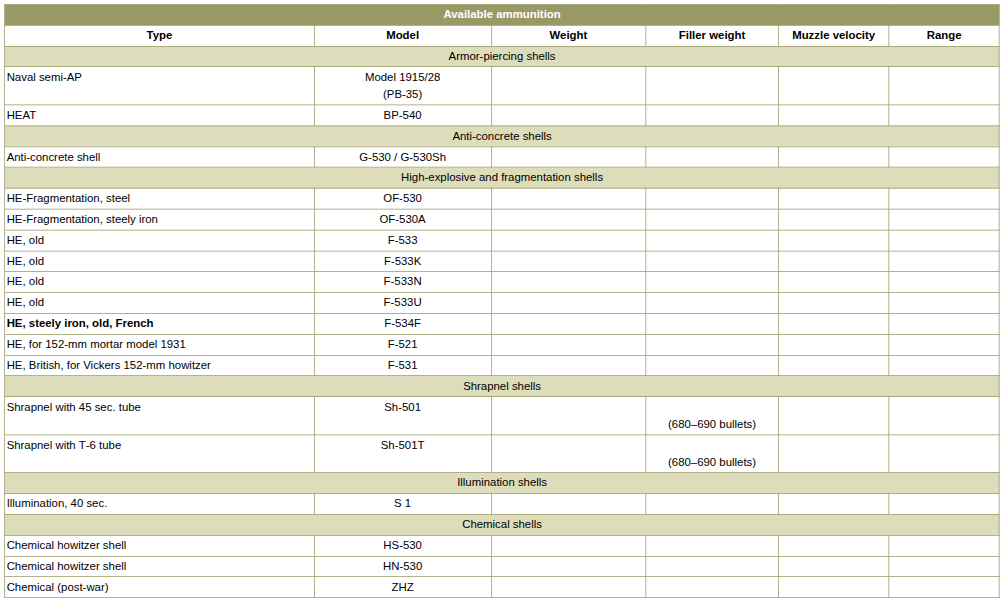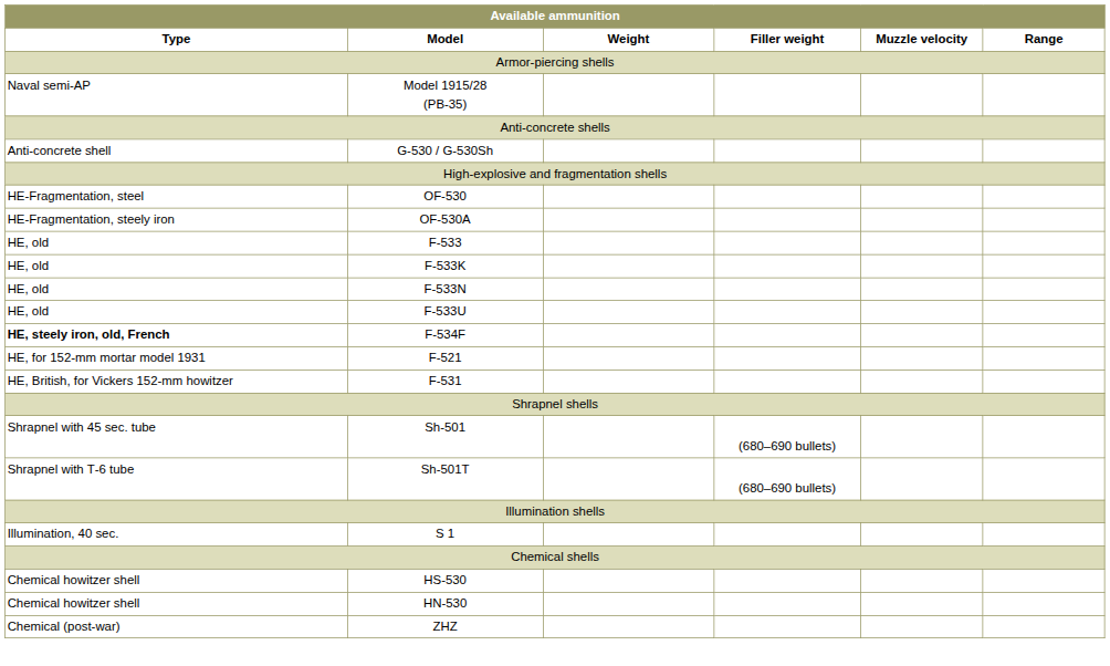 <table border=0 cellspacing=0 cellpadding=2 style="margin:0 0 .5em 1em; width:105%; background:#fff; border-collapse:collapse; border:1px solid #996; line-height:1.5; font-size:95%">
 <tr style="vertical-align:top; text-align:center; border:1px solid #996; background-color:#996; color:#fff">
 <td colspan="6"><strong>Available ammunition</strong></td>
 </tr>
 <tr style="vertical-align:top; text-align:center; border:1px solid #996;">
 <td width="28%" style="border:1px solid #996"><strong>Type</strong></td>
 <td width="16%" style="border:1px solid #996"><strong>Model</strong></td>
 <td width="14%" style="border:1px solid #996"><strong>Weight</strong></td>
 <td width="12%" style="border:1px solid #996"><strong>Filler weight</strong></td>
 <td width="10%" style="border:1px solid #996"><strong>Muzzle velocity</strong></td>
 <td width="10%" style="border:1px solid #996"><strong>Range</strong></td>
 </tr>
 <tr style="vertical-align:top; text-align:center; border:1px solid #996; background-color:#ddb;">
 <td colspan="6">Armor-piercing shells</td>
 </tr>
 <tr style="vertical-align:top; text-align:center;">
 <td style="border:1px solid #996; text-align:left">Naval semi-AP</td>
 <td style="border:1px solid #996">Model 1915/28<br>(PB-35)</td>
-<td style="border:1px solid #996"></td>
-<td style="border:1px solid #996"></td>
-<td style="border:1px solid #996"></td>
-<td style="border:1px solid #996"></td>
-</tr>
-<tr style="vertical-align:top; text-align:center;">
-<td style="border:1px solid #996; text-align:left">HEAT</td>
-<td style="border:1px solid #996">BP-540</td>
 <td style="border:1px solid #996"></td>
 <td style="border:1px solid #996"></td>
 <td style="border:1px solid #996"></td>
 <td style="border:1px solid #996"></td>
 </tr>
 <tr style="vertical-align:top; text-align:center; border:1px solid #996; background-color:#ddb;">
 <td colspan="6">Anti-concrete shells</td>
 </tr>
 <tr style="vertical-align:top; text-align:center;">
 <td style="border:1px solid #996; text-align:left">Anti-concrete shell</td>
 <td style="border:1px solid #996">G-530 / G-530Sh</td>
 <td style="border:1px solid #996"></td>
 <td style="border:1px solid #996"></td>
 <td style="border:1px solid #996"></td>
 <td style="border:1px solid #996"></td>
 </tr>
 <tr style="vertical-align:top; text-align:center; border:1px solid #996; background-color:#ddb;">
 <td colspan="6">High-explosive and fragmentation shells</td>
 </tr>
 <tr style="vertical-align:top; text-align:center;">
 <td style="border:1px solid #996; text-align:left">HE-Fragmentation, steel</td>
 <td style="border:1px solid #996">OF-530</td>
 <td style="border:1px solid #996"></td>
 <td style="border:1px solid #996"></td>
 <td style="border:1px solid #996"></td>
 <td style="border:1px solid #996"></td>
 </tr>
 <tr style="vertical-align:top; text-align:center;">
 <td style="border:1px solid #996; text-align:left">HE-Fragmentation, steely iron</td>
 <td style="border:1px solid #996">OF-530A</td>
 <td style="border:1px solid #996"></td>
 <td style="border:1px solid #996"></td>
 <td style="border:1px solid #996"></td>
 <td style="border:1px solid #996"></td>
 </tr>
 <tr style="vertical-align:top; text-align:center;">
 <td style="border:1px solid #996; text-align:left">HE, old</td>
 <td style="border:1px solid #996">F-533</td>
 <td style="border:1px solid #996"></td>
 <td style="border:1px solid #996"></td>
 <td style="border:1px solid #996"></td>
 <td style="border:1px solid #996"></td>
 </tr>
 <tr style="vertical-align:top; text-align:center;">
 <td style="border:1px solid #996; text-align:left">HE, old</td>
 <td style="border:1px solid #996">F-533K</td>
 <td style="border:1px solid #996"></td>
 <td style="border:1px solid #996"></td>
 <td style="border:1px solid #996"></td>
 <td style="border:1px solid #996"></td>
 </tr>
 <tr style="vertical-align:top; text-align:center;">
 <td style="border:1px solid #996; text-align:left">HE, old</td>
 <td style="border:1px solid #996">F-533N</td>
 <td style="border:1px solid #996"></td>
 <td style="border:1px solid #996"></td>
 <td style="border:1px solid #996"></td>
 <td style="border:1px solid #996"></td>
 </tr>
 <tr style="vertical-align:top; text-align:center;">
 <td style="border:1px solid #996; text-align:left">HE, old</td>
 <td style="border:1px solid #996">F-533U</td>
 <td style="border:1px solid #996"></td>
 <td style="border:1px solid #996"></td>
 <td style="border:1px solid #996"></td>
 <td style="border:1px solid #996"></td>
 </tr>
 <tr style="vertical-align:top; text-align:center;">
 <td style="border:1px solid #996; text-align:left"><strong>HE, steely iron, old, French</strong></td>
 <td style="border:1px solid #996">F-534F</td>
 <td style="border:1px solid #996"></td>
 <td style="border:1px solid #996"></td>
 <td style="border:1px solid #996"></td>
 <td style="border:1px solid #996"></td>
 </tr>
 <tr style="vertical-align:top; text-align:center;">
 <td style="border:1px solid #996; text-align:left">HE, for 152-mm mortar model 1931</td>
 <td style="border:1px solid #996">F-521</td>
 <td style="border:1px solid #996"></td>
 <td style="border:1px solid #996"></td>
 <td style="border:1px solid #996"></td>
 <td style="border:1px solid #996"></td>
 </tr>
 <tr style="vertical-align:top; text-align:center;">
 <td style="border:1px solid #996; text-align:left">HE, British, for Vickers 152-mm howitzer</td>
 <td style="border:1px solid #996">F-531</td>
 <td style="border:1px solid #996"></td>
 <td style="border:1px solid #996"></td>
 <td style="border:1px solid #996"></td>
 <td style="border:1px solid #996"></td>
 </tr>
 <tr style="vertical-align:top; text-align:center; border:1px solid #996; background-color:#ddb;">
 <td colspan="6">Shrapnel shells</td>
 </tr>
 <tr style="vertical-align:top; text-align:center;">
 <td style="border:1px solid #996; text-align:left">Shrapnel with 45 sec. tube</td>
 <td style="border:1px solid #996">Sh-501</td>
 <td style="border:1px solid #996"></td>
 <td style="border:1px solid #996"><br>(680–690 bullets)</td>
 <td style="border:1px solid #996"></td>
 <td style="border:1px solid #996"></td>
 </tr>
 <tr style="vertical-align:top; text-align:center;">
 <td style="border:1px solid #996; text-align:left">Shrapnel with Т-6 tube</td>
 <td style="border:1px solid #996">Sh-501T</td>
 <td style="border:1px solid #996"></td>
 <td style="border:1px solid #996"><br>(680–690 bullets)</td>
 <td style="border:1px solid #996"></td>
 <td style="border:1px solid #996"></td>
 </tr>
 <tr style="vertical-align:top; text-align:center; border:1px solid #996; background-color:#ddb;">
 <td colspan="6">Illumination shells</td>
 </tr>
 <tr style="vertical-align:top; text-align:center;">
 <td style="border:1px solid #996; text-align:left">Illumination, 40 sec.</td>
 <td style="border:1px solid #996">S 1</td>
 <td style="border:1px solid #996"></td>
 <td style="border:1px solid #996"></td>
 <td style="border:1px solid #996"></td>
 <td style="border:1px solid #996"></td>
 </tr>
 <tr style="vertical-align:top; text-align:center; border:1px solid #996; background-color:#ddb;">
 <td colspan="6">Chemical shells</td>
 </tr>
 <tr style="vertical-align:top; text-align:center;">
 <td style="border:1px solid #996; text-align:left">Chemical howitzer shell</td>
 <td style="border:1px solid #996">HS-530</td>
 <td style="border:1px solid #996"></td>
 <td style="border:1px solid #996"></td>
 <td style="border:1px solid #996"></td>
 <td style="border:1px solid #996"></td>
 </tr>
 <tr style="vertical-align:top; text-align:center;">
 <td style="border:1px solid #996; text-align:left">Chemical howitzer shell</td>
 <td style="border:1px solid #996">HN-530</td>
 <td style="border:1px solid #996"></td>
 <td style="border:1px solid #996"></td>
 <td style="border:1px solid #996"></td>
 <td style="border:1px solid #996"></td>
 </tr>
 <tr style="vertical-align:top; text-align:center;">
 <td style="border:1px solid #996; text-align:left">Chemical (post-war)</td>
 <td style="border:1px solid #996">ZHZ</td>
 <td style="border:1px solid #996"></td>
 <td style="border:1px solid #996"></td>
 <td style="border:1px solid #996"></td>
 <td style="border:1px solid #996"></td>
 </tr>
 </table>
